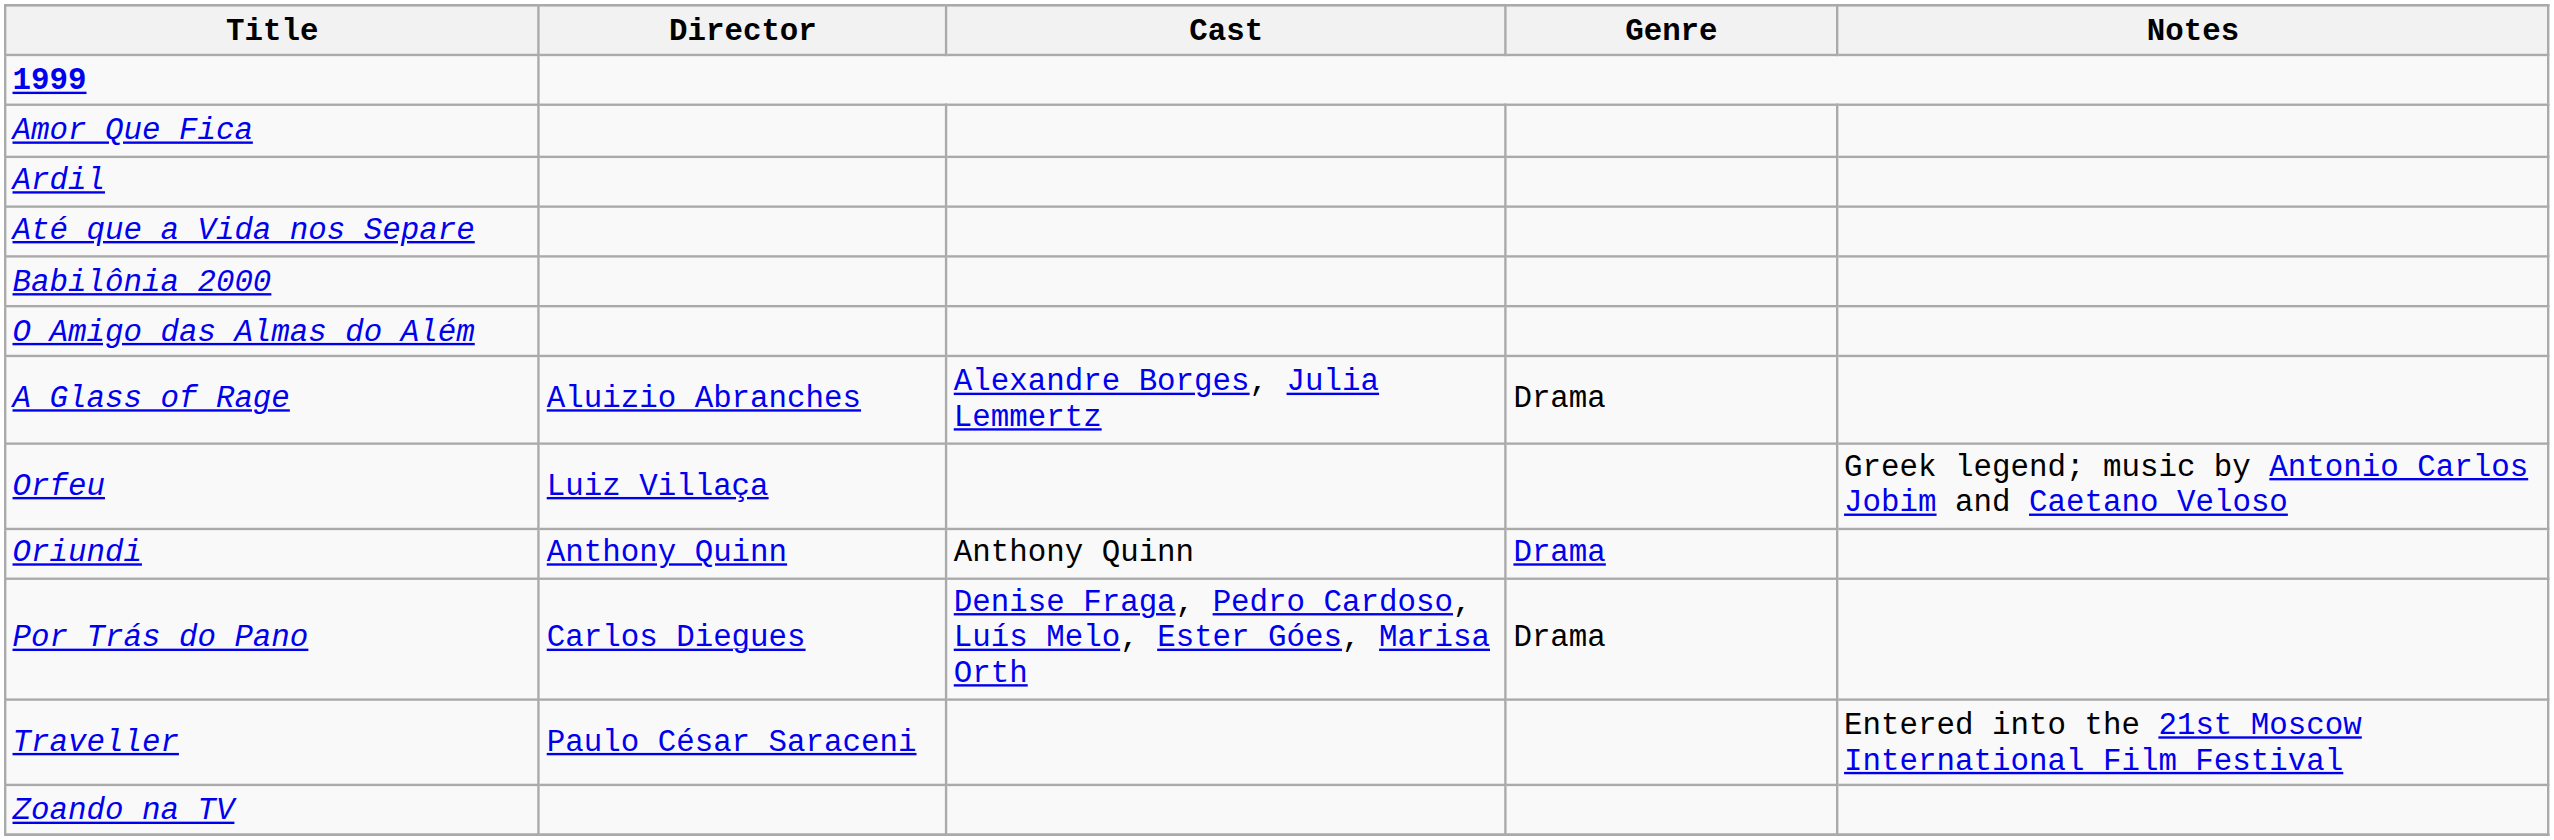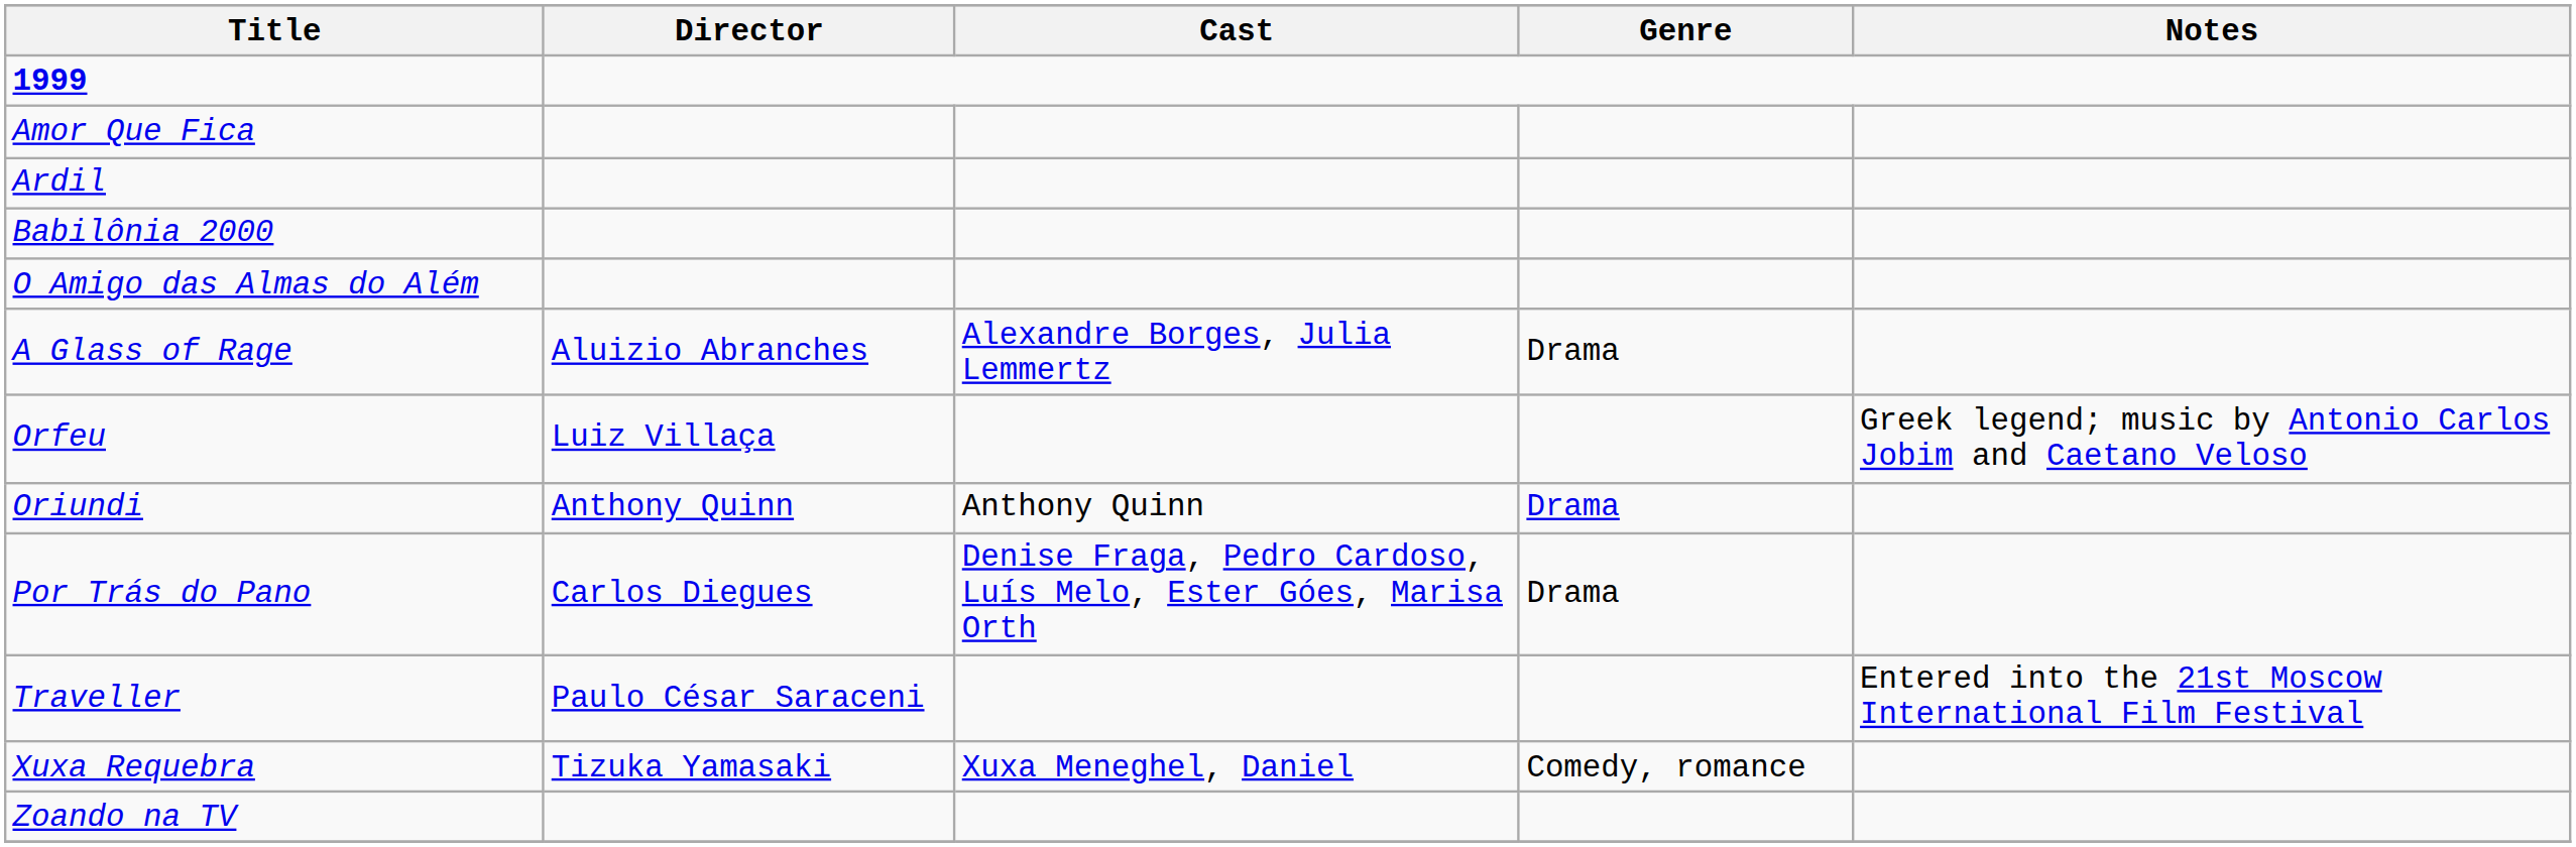 <table class="wikitable" width= "85%">
 <tr>
 </tr>
 <tr>
 <th width=21%>Title</th>
 <th width=16%>Director</th>
 <th width=22%>Cast</th>
 <th width=13%>Genre</th>
 <th width=28%>Notes</th>
 </tr>
 <tr>
 <td><strong><a href='#'>1999</a></strong></td>
 </tr>
 <tr>
 <td><em><a href='#'>Amor Que Fica</a></em></td>
 <td></td>
 <td></td>
 <td></td>
 <td></td>
 </tr>
 <tr>
 <td><em><a href='#'>Ardil</a></em></td>
-<td></td>
-<td></td>
-<td></td>
-<td></td>
-</tr>
-<tr>
-<td><em><a href='#'>Até que a Vida nos Separe</a></em></td>
 <td></td>
 <td></td>
 <td></td>
 <td></td>
 </tr>
 <tr>
 <td><em><a href='#'>Babilônia 2000</a></em></td>
 <td></td>
 <td></td>
 <td></td>
 <td></td>
 </tr>
 <tr>
 <td><em><a href='#'>O Amigo das Almas do Além</a></em></td>
 <td></td>
 <td></td>
 <td></td>
 <td></td>
 </tr>
 <tr>
 <td><em><a href='#'>A Glass of Rage</a></em></td>
 <td><a href='#'>Aluizio Abranches</a></td>
 <td><a href='#'>Alexandre Borges</a>, <a href='#'>Julia Lemmertz</a></td>
 <td>Drama</td>
 <td></td>
 </tr>
 <tr>
 <td><em><a href='#'>Orfeu</a></em></td>
 <td><a href='#'>Luiz Villaça</a></td>
 <td></td>
 <td></td>
 <td>Greek legend; music by <a href='#'>Antonio Carlos Jobim</a> and <a href='#'>Caetano Veloso</a></td>
 </tr>
 <tr>
 <td><em><a href='#'>Oriundi</a></em></td>
 <td><a href='#'>Anthony Quinn</a></td>
 <td>Anthony Quinn</td>
 <td><a href='#'>Drama</a></td>
 <td></td>
 </tr>
 <tr>
 <td><em><a href='#'>Por Trás do Pano</a></em></td>
 <td><a href='#'>Carlos Diegues</a></td>
 <td><a href='#'>Denise Fraga</a>, <a href='#'>Pedro Cardoso</a>, <a href='#'>Luís Melo</a>, <a href='#'>Ester Góes</a>, <a href='#'>Marisa Orth</a></td>
 <td>Drama</td>
 <td></td>
 </tr>
 <tr>
 <td><em><a href='#'>Traveller</a></em></td>
 <td><a href='#'>Paulo César Saraceni</a></td>
 <td></td>
 <td></td>
 <td>Entered into the <a href='#'>21st Moscow International Film Festival</a></td>
 </tr>
 <tr>
+<td><em><a href='#'>Xuxa Requebra</a></em></td>
+<td><a href='#'>Tizuka Yamasaki</a></td>
+<td><a href='#'>Xuxa Meneghel</a>, <a href='#'>Daniel</a></td>
+<td>Comedy, romance</td>
+<td></td>
+</tr>
+<tr>
 <td><em><a href='#'>Zoando na TV</a></em></td>
 <td></td>
 <td></td>
 <td></td>
 <td></td>
 </tr>
 <tr>
 </tr>
 </table>
